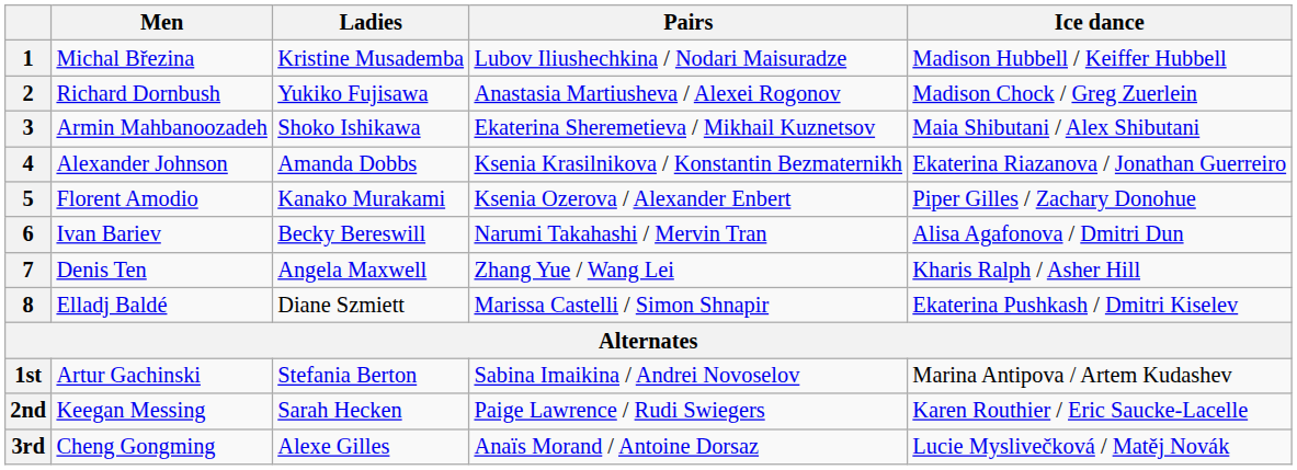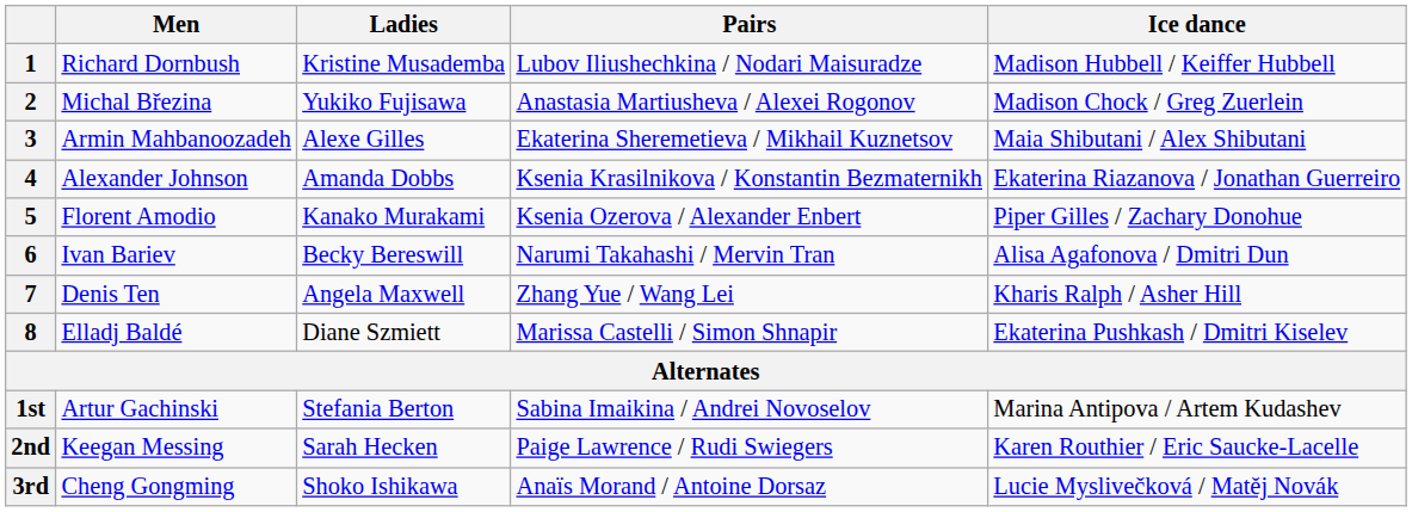 <table class="wikitable">
 <tr>
 <th></th>
 <th>Men</th>
 <th>Ladies</th>
 <th>Pairs</th>
 <th>Ice dance</th>
 </tr>
 <tr>
 <th>1</th>
-<td> <a href='#'>Michal Březina</a></td>
+<td> <a href='#'>Richard Dornbush</a></td>
 <td> <a href='#'>Kristine Musademba</a></td>
 <td> <a href='#'>Lubov Iliushechkina</a> / <a href='#'>Nodari Maisuradze</a></td>
 <td> <a href='#'>Madison Hubbell</a> / <a href='#'>Keiffer Hubbell</a></td>
 </tr>
 <tr>
 <th>2</th>
-<td> <a href='#'>Richard Dornbush</a></td>
+<td> <a href='#'>Michal Březina</a></td>
 <td> <a href='#'>Yukiko Fujisawa</a></td>
 <td> <a href='#'>Anastasia Martiusheva</a> / <a href='#'>Alexei Rogonov</a></td>
 <td> <a href='#'>Madison Chock</a> / <a href='#'>Greg Zuerlein</a></td>
 </tr>
 <tr>
 <th>3</th>
 <td> <a href='#'>Armin Mahbanoozadeh</a></td>
-<td> <a href='#'>Shoko Ishikawa</a></td>
+<td> <a href='#'>Alexe Gilles</a></td>
 <td> <a href='#'>Ekaterina Sheremetieva</a> / <a href='#'>Mikhail Kuznetsov</a></td>
 <td> <a href='#'>Maia Shibutani</a> / <a href='#'>Alex Shibutani</a></td>
 </tr>
 <tr>
 <th>4</th>
 <td> <a href='#'>Alexander Johnson</a></td>
 <td> <a href='#'>Amanda Dobbs</a></td>
 <td> <a href='#'>Ksenia Krasilnikova</a> / <a href='#'>Konstantin Bezmaternikh</a></td>
 <td> <a href='#'>Ekaterina Riazanova</a> / <a href='#'>Jonathan Guerreiro</a></td>
 </tr>
 <tr>
 <th>5</th>
 <td> <a href='#'>Florent Amodio</a></td>
 <td> <a href='#'>Kanako Murakami</a></td>
 <td> <a href='#'>Ksenia Ozerova</a> / <a href='#'>Alexander Enbert</a></td>
 <td> <a href='#'>Piper Gilles</a> / <a href='#'>Zachary Donohue</a></td>
 </tr>
 <tr>
 <th>6</th>
 <td> <a href='#'>Ivan Bariev</a></td>
 <td> <a href='#'>Becky Bereswill</a></td>
 <td> <a href='#'>Narumi Takahashi</a> / <a href='#'>Mervin Tran</a></td>
 <td> <a href='#'>Alisa Agafonova</a> / <a href='#'>Dmitri Dun</a></td>
 </tr>
 <tr>
 <th>7</th>
 <td> <a href='#'>Denis Ten</a></td>
 <td> <a href='#'>Angela Maxwell</a></td>
 <td> <a href='#'>Zhang Yue</a> / <a href='#'>Wang Lei</a></td>
 <td> <a href='#'>Kharis Ralph</a> / <a href='#'>Asher Hill</a></td>
 </tr>
 <tr>
 <th>8</th>
 <td> <a href='#'>Elladj Baldé</a></td>
 <td> Diane Szmiett</td>
 <td> <a href='#'>Marissa Castelli</a> / <a href='#'>Simon Shnapir</a></td>
 <td> <a href='#'>Ekaterina Pushkash</a> / <a href='#'>Dmitri Kiselev</a></td>
 </tr>
 <tr>
 <th colspan=5 align=center>Alternates</th>
 </tr>
 <tr>
 <th>1st</th>
 <td> <a href='#'>Artur Gachinski</a></td>
 <td> <a href='#'>Stefania Berton</a></td>
 <td> <a href='#'>Sabina Imaikina</a> / <a href='#'>Andrei Novoselov</a></td>
 <td> Marina Antipova / Artem Kudashev</td>
 </tr>
 <tr>
 <th>2nd</th>
 <td> <a href='#'>Keegan Messing</a></td>
 <td> <a href='#'>Sarah Hecken</a></td>
 <td> <a href='#'>Paige Lawrence</a> / <a href='#'>Rudi Swiegers</a></td>
 <td> <a href='#'>Karen Routhier</a> / <a href='#'>Eric Saucke-Lacelle</a></td>
 </tr>
 <tr>
 <th>3rd</th>
 <td> <a href='#'>Cheng Gongming</a></td>
-<td> <a href='#'>Alexe Gilles</a></td>
+<td> <a href='#'>Shoko Ishikawa</a></td>
 <td> <a href='#'>Anaïs Morand</a> / <a href='#'>Antoine Dorsaz</a></td>
 <td> <a href='#'>Lucie Myslivečková</a> / <a href='#'>Matěj Novák</a></td>
 </tr>
 </table>
